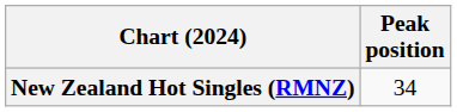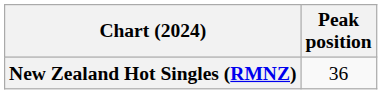 <table class="wikitable sortable plainrowheaders" style="text-align:center">
 <tr>
 <th scope="col">Chart (2024)</th>
 <th scope="col">Peak<br>position</th>
 </tr>
 <tr>
 <th scope="row">New Zealand Hot Singles (<a href='#'>RMNZ</a>)</th>
-<td>34</td>
+<td>36</td>
 </tr>
 </table>
